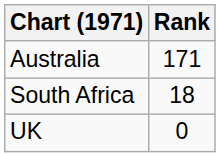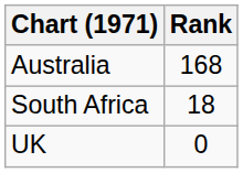 <table class="wikitable sortable">
 <tr>
 <th>Chart (1971)</th>
 <th style="text-align:center;">Rank</th>
 </tr>
 <tr>
 <td>Australia</td>
-<td style="text-align:center;">171</td>
+<td style="text-align:center;">168</td>
 </tr>
 <tr>
 <td>South Africa </td>
 <td align="center">18</td>
 </tr>
 <tr>
 <td>UK</td>
 <td style="text-align:center;">0</td>
 </tr>
 </table>
